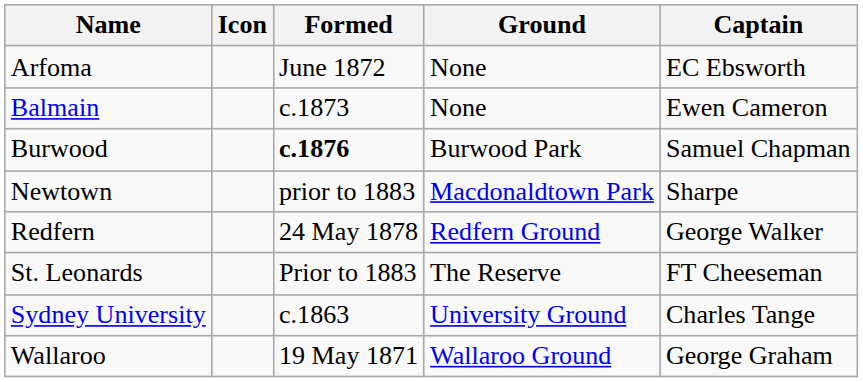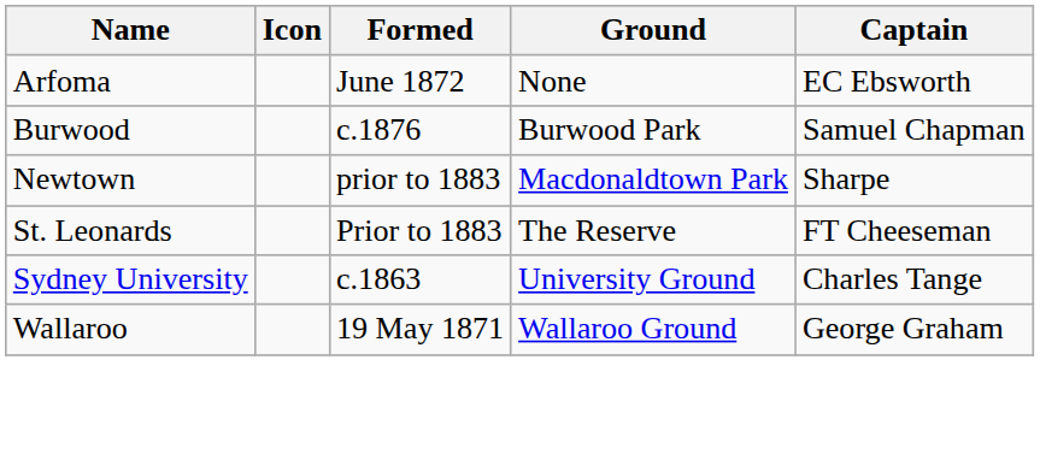 <table class="wikitable">
 <tr>
 <th>Name</th>
 <th>Icon</th>
 <th>Formed</th>
 <th>Ground</th>
 <th>Captain</th>
 </tr>
 <tr>
 <td>Arfoma</td>
 <td></td>
 <td>June 1872</td>
 <td>None</td>
 <td>EC Ebsworth</td>
 </tr>
 <tr>
-<td><a href='#'>Balmain</a></td>
-<td></td>
-<td>c.1873</td>
-<td>None</td>
-<td>Ewen Cameron</td>
-</tr>
-<tr>
 <td>Burwood</td>
 <td></td>
-<td><strong>c.1876</strong></td>
+<td>c.1876</td>
 <td>Burwood Park</td>
 <td>Samuel Chapman</td>
 </tr>
 <tr>
 <td>Newtown</td>
 <td></td>
 <td>prior to 1883</td>
 <td><a href='#'>Macdonaldtown Park</a></td>
 <td>Sharpe</td>
-</tr>
-<tr>
-<td>Redfern</td>
-<td></td>
-<td>24 May 1878</td>
-<td><a href='#'>Redfern Ground</a></td>
-<td>George Walker</td>
 </tr>
 <tr>
 <td>St. Leonards</td>
 <td></td>
 <td>Prior to 1883</td>
 <td>The Reserve</td>
 <td>FT Cheeseman</td>
 </tr>
 <tr>
 <td><a href='#'>Sydney University</a></td>
 <td></td>
 <td>c.1863</td>
 <td><a href='#'>University Ground</a></td>
 <td>Charles Tange</td>
 </tr>
 <tr>
 <td>Wallaroo</td>
 <td></td>
 <td>19 May 1871</td>
 <td><a href='#'>Wallaroo Ground</a></td>
 <td>George Graham</td>
 </tr>
 </table>
